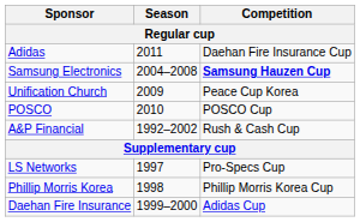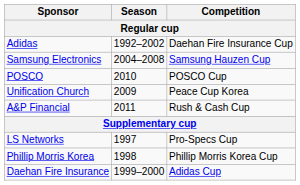 <table class="wikitable">
 <tr>
 <th>Sponsor</th>
 <th>Season</th>
 <th>Competition</th>
 </tr>
 <tr>
 <th colspan="3">Regular cup</th>
 </tr>
 <tr>
 <td><a href='#'>Adidas</a></td>
-<td>2011</td>
+<td>1992–2002</td>
 <td>Daehan Fire Insurance Cup</td>
 </tr>
 <tr>
 <td><a href='#'>Samsung Electronics</a></td>
 <td>2004–2008</td>
-<td><strong><a href='#'>Samsung Hauzen Cup</a></strong></td>
+<td><a href='#'>Samsung Hauzen Cup</a></td>
+</tr>
+<tr>
+<td><a href='#'>POSCO</a></td>
+<td>2010</td>
+<td>POSCO Cup</td>
 </tr>
 <tr>
 <td><a href='#'>Unification Church</a></td>
 <td>2009</td>
 <td>Peace Cup Korea</td>
 </tr>
 <tr>
-<td><a href='#'>POSCO</a></td>
-<td>2010</td>
-<td>POSCO Cup</td>
-</tr>
-<tr>
 <td><a href='#'>A&P Financial</a></td>
-<td>1992–2002</td>
+<td>2011</td>
 <td>Rush & Cash Cup</td>
 </tr>
 <tr>
 <th colspan="3"><a href='#'>Supplementary cup</a></th>
 </tr>
 <tr>
 <td><a href='#'>LS Networks</a></td>
 <td>1997</td>
 <td>Pro-Specs Cup</td>
 </tr>
 <tr>
 <td><a href='#'>Phillip Morris Korea</a></td>
 <td>1998</td>
 <td>Phillip Morris Korea Cup</td>
 </tr>
 <tr>
 <td><a href='#'>Daehan Fire Insurance</a></td>
 <td>1999–2000</td>
 <td><a href='#'>Adidas Cup</a></td>
 </tr>
 </table>
